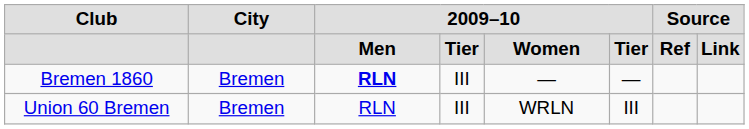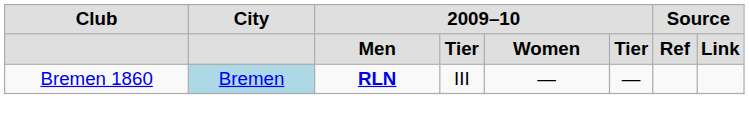 <table class="wikitable">
 <tr align="center"  bgcolor="#dfdfdf">
 <td width="150"><strong>Club</strong></td>
 <td width="100"><strong>City</strong></td>
 <td width="200" colspan=4><strong>2009–10</strong></td>
 <td colspan=2><strong>Source</strong></td>
 </tr>
 <tr align="center" bgcolor="#dfdfdf">
 <td></td>
 <td></td>
 <td width="100"><strong>Men</strong></td>
 <td width="30"><strong>Tier</strong></td>
 <td width="100"><strong>Women</strong></td>
 <td width="30"><strong>Tier</strong></td>
 <td width="30"><strong>Ref</strong></td>
 <td width="30"><strong>Link</strong></td>
 </tr>
 <tr align="center">
 <td><a href='#'>Bremen 1860</a></td>
-<td><a href='#'>Bremen</a></td>
+<td style="background: lightblue;"><a href='#'>Bremen</a></td>
 <td><strong><a href='#'>RLN</a></strong></td>
 <td>III</td>
 <td>—</td>
 <td>—</td>
 <td></td>
 <td></td>
 </tr>
-<tr align="center">
-<td><a href='#'>Union 60 Bremen</a></td>
-<td><a href='#'>Bremen</a></td>
-<td><a href='#'>RLN</a></td>
-<td>III</td>
-<td>WRLN</td>
-<td>III</td>
-<td></td>
-<td></td>
-</tr>
 </table>
